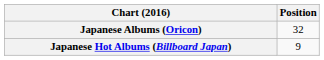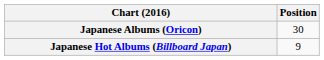 <table class="wikitable sortable plainrowheaders" style="text-align:center">
 <tr>
 <th scope="col" style="width:25em;">Chart (2016)</th>
 <th scope="col">Position</th>
 </tr>
 <tr>
 <th scope="row">Japanese Albums (<a href='#'>Oricon</a>)</th>
-<td>32</td>
+<td>30</td>
 </tr>
 <tr>
 <th scope="row">Japanese <a href='#'>Hot Albums</a> (<em><a href='#'>Billboard Japan</a></em>)</th>
 <td>9</td>
 </tr>
 </table>
